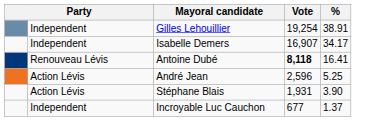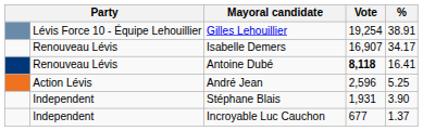 <table class="wikitable">
 <tr>
 <th bgcolor="#DDDDFF" width="230px" colspan="2">Party</th>
 <th bgcolor="#DDDDFF" width="200px">Mayoral candidate</th>
 <th bgcolor="#DDDDFF" width="50px">Vote</th>
 <th bgcolor="#DDDDFF" width="30px">%</th>
 </tr>
 <tr>
 <td bgcolor=#688BAA width="30px"> </td>
-<td>Independent</td>
+<td>Lévis Force 10 - Équipe Lehouillier</td>
 <td><a href='#'>Gilles Lehouillier</a></td>
 <td>19,254</td>
 <td>38.91</td>
 </tr>
 <tr>
 <td> </td>
-<td>Independent</td>
+<td>Renouveau Lévis</td>
 <td>Isabelle Demers</td>
 <td>16,907</td>
 <td>34.17</td>
 </tr>
 <tr>
 <td bgcolor=#00377A width="30px"> </td>
 <td>Renouveau Lévis</td>
 <td>Antoine Dubé</td>
 <td><strong>8,118</strong></td>
 <td>16.41</td>
 </tr>
 <tr>
 <td bgcolor=#EE7220 width="30px"> </td>
 <td>Action Lévis</td>
 <td>André Jean</td>
 <td>2,596</td>
 <td>5.25</td>
 </tr>
 <tr>
 <td> </td>
-<td>Action Lévis</td>
+<td>Independent</td>
 <td>Stéphane Blais</td>
 <td>1,931</td>
 <td>3.90</td>
 </tr>
 <tr>
 <td> </td>
 <td>Independent</td>
 <td>Incroyable Luc Cauchon</td>
 <td>677</td>
 <td>1.37</td>
 </tr>
 </table>
